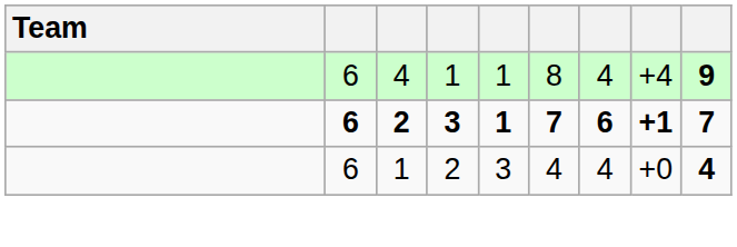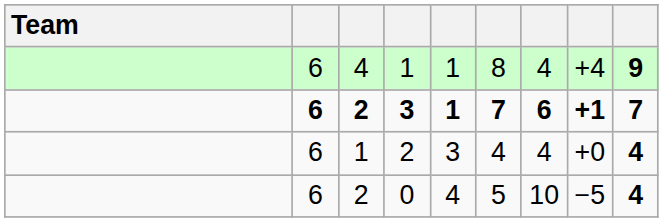 <table class="wikitable" style="text-align: center;">
 <tr>
 <th width=165 style="text-align:left;">Team</th>
 <th width=20></th>
 <th width=20></th>
 <th width=20></th>
 <th width=20></th>
 <th width=20></th>
 <th width=20></th>
 <th width=20></th>
 <th width=20></th>
 </tr>
 <tr style="background:#ccffcc;">
 <td style="text-align:left;"></td>
 <td>6</td>
 <td>4</td>
 <td>1</td>
 <td>1</td>
 <td>8</td>
 <td>4</td>
 <td>+4</td>
 <td><strong>9</strong></td>
 </tr>
 <tr>
 <td style="text-align:left;"><strong></strong></td>
 <td><strong>6</strong></td>
 <td><strong>2</strong></td>
 <td><strong>3</strong></td>
 <td><strong>1</strong></td>
 <td><strong>7</strong></td>
 <td><strong>6</strong></td>
 <td><strong>+1</strong></td>
 <td><strong>7</strong></td>
 </tr>
 <tr>
 <td style="text-align:left;"></td>
 <td>6</td>
 <td>1</td>
 <td>2</td>
 <td>3</td>
 <td>4</td>
 <td>4</td>
 <td>+0</td>
 <td><strong>4</strong></td>
 </tr>
+<tr>
+<td style="text-align:left;"></td>
+<td>6</td>
+<td>2</td>
+<td>0</td>
+<td>4</td>
+<td>5</td>
+<td>10</td>
+<td>−5</td>
+<td><strong>4</strong></td>
+</tr>
 </table>
